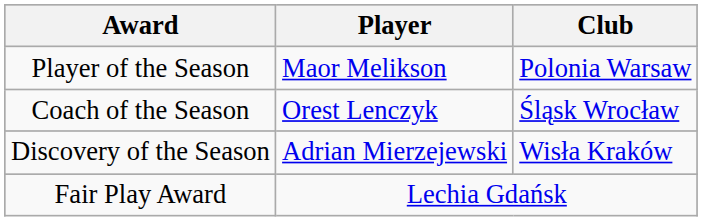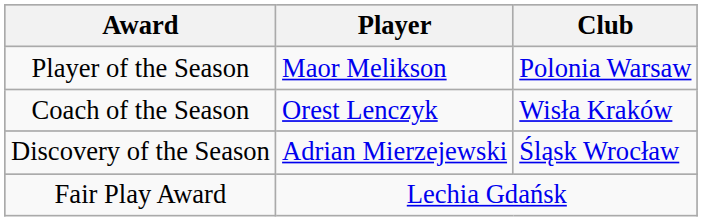 <table class="wikitable" style="text-align:center">
 <tr>
 <th>Award</th>
 <th>Player</th>
 <th>Club</th>
 </tr>
 <tr>
 <td>Player of the Season</td>
 <td style="text-align:left"> <a href='#'>Maor Melikson</a></td>
 <td style="text-align:left"><a href='#'>Polonia Warsaw</a></td>
 </tr>
 <tr>
 <td>Coach of the Season</td>
 <td style="text-align:left"> <a href='#'>Orest Lenczyk</a></td>
-<td style="text-align:left"><a href='#'>Śląsk Wrocław</a></td>
+<td style="text-align:left"><a href='#'>Wisła Kraków</a></td>
 </tr>
 <tr>
 <td>Discovery of the Season</td>
 <td style="text-align:left"> <a href='#'>Adrian Mierzejewski</a></td>
-<td style="text-align:left"><a href='#'>Wisła Kraków</a></td>
+<td style="text-align:left"><a href='#'>Śląsk Wrocław</a></td>
 </tr>
 <tr>
 <td>Fair Play Award</td>
 <td colspan="2"><a href='#'>Lechia Gdańsk</a></td>
 </tr>
 </table>
